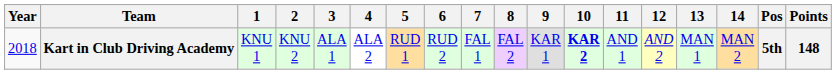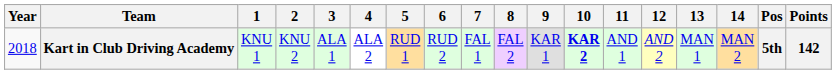 <table class="wikitable" style="text-align:center; font-size:85%">
 <tr>
 <th>Year</th>
 <th>Team</th>
 <th>1</th>
 <th>2</th>
 <th>3</th>
 <th>4</th>
 <th>5</th>
 <th>6</th>
 <th>7</th>
 <th>8</th>
 <th>9</th>
 <th>10</th>
 <th>11</th>
 <th>12</th>
 <th>13</th>
 <th>14</th>
 <th>Pos</th>
 <th>Points</th>
 </tr>
 <tr>
 <td><a href='#'>2018</a></td>
 <th nowrap>Kart in Club Driving Academy</th>
 <td style="background:#DFFFDF;"><a href='#'>KNU<br>1</a><br></td>
 <td style="background:#DFFFDF;"><a href='#'>KNU<br>2</a><br></td>
 <td style="background:#DFFFDF;"><a href='#'>ALA<br>1</a><br></td>
 <td style="background:#FFFFFF;"><a href='#'>ALA<br>2</a><br></td>
 <td style="background:#FFDF9F;"><a href='#'>RUD<br>1</a><br></td>
 <td style="background:#DFFFDF;"><a href='#'>RUD<br>2</a><br></td>
 <td style="background:#DFFFDF;"><a href='#'>FAL<br>1</a><br></td>
 <td style="background:#EFCFFF;"><a href='#'>FAL<br>2</a><br></td>
 <td style="background:#DFDFDF;"><a href='#'>KAR<br>1</a><br></td>
 <td style="background:#DFFFDF;"><strong><a href='#'>KAR<br>2</a><br></strong></td>
 <td style="background:#DFFFDF;"><a href='#'>AND<br>1</a><br></td>
 <td style="background:#FFFFBF;"><em><a href='#'>AND<br>2</a></em><br></td>
 <td style="background:#DFFFDF;"><a href='#'>MAN<br>1</a><br></td>
 <td style="background:#FFDF9F;"><a href='#'>MAN<br>2</a><br></td>
 <th>5th</th>
-<th>148</th>
+<th>142</th>
 </tr>
 </table>
